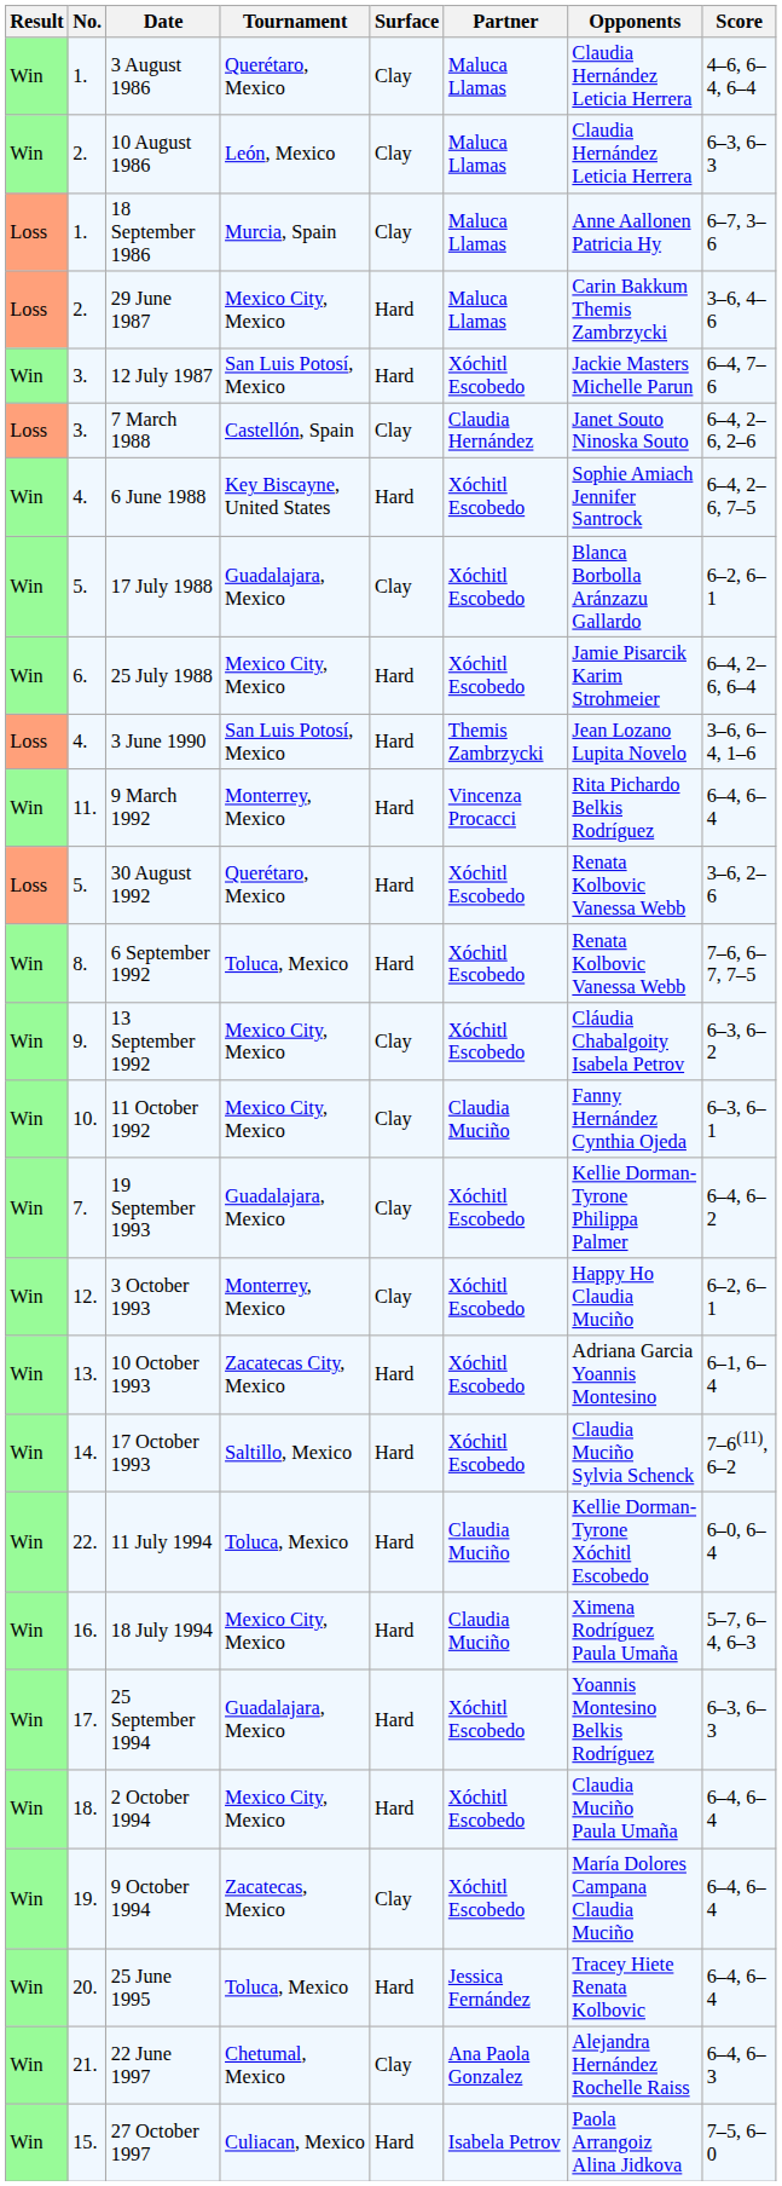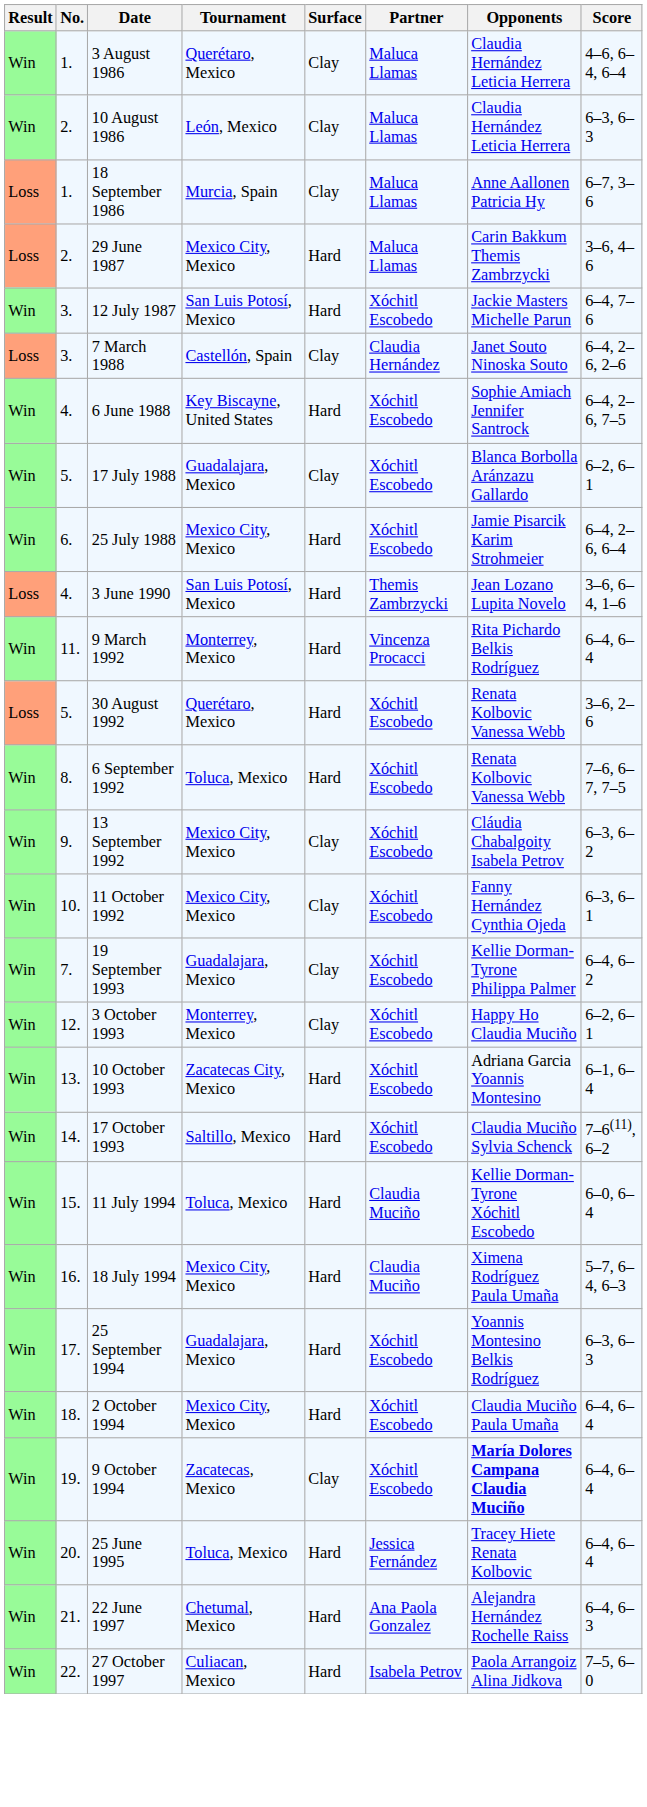 <table class="sortable wikitable" style=font-size:97%>
 <tr>
 <th>Result</th>
 <th>No.</th>
 <th>Date</th>
 <th>Tournament</th>
 <th>Surface</th>
 <th>Partner</th>
 <th>Opponents</th>
 <th>Score</th>
 </tr>
 <tr style="background:#f0f8ff;">
 <td style="background:#98fb98;">Win</td>
 <td>1.</td>
 <td>3 August 1986</td>
 <td><a href='#'>Querétaro</a>, Mexico</td>
 <td>Clay</td>
 <td> <a href='#'>Maluca Llamas</a></td>
 <td> <a href='#'>Claudia Hernández</a><br>  <a href='#'>Leticia Herrera</a></td>
 <td>4–6, 6–4, 6–4</td>
 </tr>
 <tr style="background:#f0f8ff;">
 <td style="background:#98fb98;">Win</td>
 <td>2.</td>
 <td>10 August 1986</td>
 <td><a href='#'>León</a>, Mexico</td>
 <td>Clay</td>
 <td> <a href='#'>Maluca Llamas</a></td>
 <td> <a href='#'>Claudia Hernández</a><br>  <a href='#'>Leticia Herrera</a></td>
 <td>6–3, 6–3</td>
 </tr>
 <tr style="background:#f0f8ff;">
 <td style="background:#ffa07a;">Loss</td>
 <td>1.</td>
 <td>18 September 1986</td>
 <td><a href='#'>Murcia</a>, Spain</td>
 <td>Clay</td>
 <td> <a href='#'>Maluca Llamas</a></td>
 <td> <a href='#'>Anne Aallonen</a> <br>  <a href='#'>Patricia Hy</a></td>
 <td>6–7, 3–6</td>
 </tr>
 <tr style="background:#f0f8ff;">
 <td style="background:#ffa07a;">Loss</td>
 <td>2.</td>
 <td>29 June 1987</td>
 <td><a href='#'>Mexico City</a>, Mexico</td>
 <td>Hard</td>
 <td> <a href='#'>Maluca Llamas</a></td>
 <td> <a href='#'>Carin Bakkum</a><br> <a href='#'>Themis Zambrzycki</a></td>
 <td>3–6, 4–6</td>
 </tr>
 <tr style="background:#f0f8ff;">
 <td style="background:#98fb98;">Win</td>
 <td>3.</td>
 <td>12 July 1987</td>
 <td><a href='#'>San Luis Potosí</a>, Mexico</td>
 <td>Hard</td>
 <td> <a href='#'>Xóchitl Escobedo</a></td>
 <td> <a href='#'>Jackie Masters</a><br>  <a href='#'>Michelle Parun</a></td>
 <td>6–4, 7–6</td>
 </tr>
 <tr bgcolor="#f0f8ff">
 <td style="background:#ffa07a;">Loss</td>
 <td>3.</td>
 <td>7 March 1988</td>
 <td><a href='#'>Castellón</a>, Spain</td>
 <td>Clay</td>
 <td> <a href='#'>Claudia Hernández</a></td>
 <td> <a href='#'>Janet Souto</a> <br>  <a href='#'>Ninoska Souto</a></td>
 <td>6–4, 2–6, 2–6</td>
 </tr>
 <tr bgcolor="#f0f8ff">
 <td style="background:#98fb98;">Win</td>
 <td>4.</td>
 <td>6 June 1988</td>
 <td><a href='#'>Key Biscayne</a>, United States</td>
 <td>Hard</td>
 <td> <a href='#'>Xóchitl Escobedo</a></td>
 <td> <a href='#'>Sophie Amiach</a> <br>  <a href='#'>Jennifer Santrock</a></td>
 <td>6–4, 2–6, 7–5</td>
 </tr>
 <tr bgcolor="#f0f8ff">
 <td style="background:#98fb98;">Win</td>
 <td>5.</td>
 <td>17 July 1988</td>
 <td><a href='#'>Guadalajara</a>, Mexico</td>
 <td>Clay</td>
 <td> <a href='#'>Xóchitl Escobedo</a></td>
 <td> <a href='#'>Blanca Borbolla</a> <br>  <a href='#'>Aránzazu Gallardo</a></td>
 <td>6–2, 6–1</td>
 </tr>
 <tr bgcolor="#f0f8ff">
 <td style="background:#98fb98;">Win</td>
 <td>6.</td>
 <td>25 July 1988</td>
 <td><a href='#'>Mexico City</a>, Mexico</td>
 <td>Hard</td>
 <td> <a href='#'>Xóchitl Escobedo</a></td>
 <td> <a href='#'>Jamie Pisarcik</a> <br>  <a href='#'>Karim Strohmeier</a></td>
 <td>6–4, 2–6, 6–4</td>
 </tr>
 <tr bgcolor="#f0f8ff">
 <td style="background:#ffa07a;">Loss</td>
 <td>4.</td>
 <td>3 June 1990</td>
 <td><a href='#'>San Luis Potosí</a>, Mexico</td>
 <td>Hard</td>
 <td> <a href='#'>Themis Zambrzycki</a></td>
 <td> <a href='#'>Jean Lozano</a> <br>  <a href='#'>Lupita Novelo</a></td>
 <td>3–6, 6–4, 1–6</td>
 </tr>
 <tr style="background:#f0f8ff;">
 <td style="background:#98fb98;">Win</td>
 <td>11.</td>
 <td>9 March 1992</td>
 <td><a href='#'>Monterrey</a>, Mexico</td>
 <td>Hard</td>
 <td> <a href='#'>Vincenza Procacci</a></td>
 <td> <a href='#'>Rita Pichardo</a> <br>  <a href='#'>Belkis Rodríguez</a></td>
 <td>6–4, 6–4</td>
 </tr>
 <tr style="background:#f0f8ff;">
 <td style="background:#ffa07a;">Loss</td>
 <td>5.</td>
 <td>30 August 1992</td>
 <td><a href='#'>Querétaro</a>, Mexico</td>
 <td>Hard</td>
 <td> <a href='#'>Xóchitl Escobedo</a></td>
 <td> <a href='#'>Renata Kolbovic</a> <br>  <a href='#'>Vanessa Webb</a></td>
 <td>3–6, 2–6</td>
 </tr>
 <tr style="background:#f0f8ff;">
 <td style="background:#98fb98;">Win</td>
 <td>8.</td>
 <td>6 September 1992</td>
 <td><a href='#'>Toluca</a>, Mexico</td>
 <td>Hard</td>
 <td> <a href='#'>Xóchitl Escobedo</a></td>
 <td> <a href='#'>Renata Kolbovic</a> <br>  <a href='#'>Vanessa Webb</a></td>
 <td>7–6, 6–7, 7–5</td>
 </tr>
 <tr style="background:#f0f8ff;">
 <td style="background:#98fb98;">Win</td>
 <td>9.</td>
 <td>13 September 1992</td>
 <td><a href='#'>Mexico City</a>, Mexico</td>
 <td>Clay</td>
 <td> <a href='#'>Xóchitl Escobedo</a></td>
 <td> <a href='#'>Cláudia Chabalgoity</a> <br>  <a href='#'>Isabela Petrov</a></td>
 <td>6–3, 6–2</td>
 </tr>
 <tr style="background:#f0f8ff;">
 <td style="background:#98fb98;">Win</td>
 <td>10.</td>
 <td>11 October 1992</td>
 <td><a href='#'>Mexico City</a>, Mexico</td>
 <td>Clay</td>
-<td> <a href='#'>Claudia Muciño</a></td>
+<td> <a href='#'>Xóchitl Escobedo</a></td>
 <td> <a href='#'>Fanny Hernández</a> <br>  <a href='#'>Cynthia Ojeda</a></td>
 <td>6–3, 6–1</td>
 </tr>
 <tr bgcolor="#f0f8ff">
 <td style="background:#98fb98;">Win</td>
 <td>7.</td>
 <td>19 September 1993</td>
 <td><a href='#'>Guadalajara</a>, Mexico</td>
 <td>Clay</td>
 <td> <a href='#'>Xóchitl Escobedo</a></td>
 <td> <a href='#'>Kellie Dorman-Tyrone</a> <br>  <a href='#'>Philippa Palmer</a></td>
 <td>6–4, 6–2</td>
 </tr>
 <tr style="background:#f0f8ff;">
 <td style="background:#98fb98;">Win</td>
 <td>12.</td>
 <td>3 October 1993</td>
 <td><a href='#'>Monterrey</a>, Mexico</td>
 <td>Clay</td>
 <td> <a href='#'>Xóchitl Escobedo</a></td>
 <td> <a href='#'>Happy Ho</a> <br>  <a href='#'>Claudia Muciño</a></td>
 <td>6–2, 6–1</td>
 </tr>
 <tr style="background:#f0f8ff;">
 <td style="background:#98fb98;">Win</td>
 <td>13.</td>
 <td>10 October 1993</td>
 <td><a href='#'>Zacatecas City</a>, Mexico</td>
 <td>Hard</td>
 <td> <a href='#'>Xóchitl Escobedo</a></td>
 <td> Adriana Garcia <br>  <a href='#'>Yoannis Montesino</a></td>
 <td>6–1, 6–4</td>
 </tr>
 <tr style="background:#f0f8ff;">
 <td style="background:#98fb98;">Win</td>
 <td>14.</td>
 <td>17 October 1993</td>
 <td><a href='#'>Saltillo</a>, Mexico</td>
 <td>Hard</td>
 <td> <a href='#'>Xóchitl Escobedo</a></td>
 <td> <a href='#'>Claudia Muciño</a> <br>  <a href='#'>Sylvia Schenck</a></td>
 <td>7–6<sup>(11)</sup>, 6–2</td>
 </tr>
 <tr style="background:#f0f8ff;">
 <td style="background:#98fb98;">Win</td>
-<td>22.</td>
+<td>15.</td>
 <td>11 July 1994</td>
 <td><a href='#'>Toluca</a>, Mexico</td>
 <td>Hard</td>
 <td> <a href='#'>Claudia Muciño</a></td>
 <td> <a href='#'>Kellie Dorman-Tyrone</a> <br>  <a href='#'>Xóchitl Escobedo</a></td>
 <td>6–0, 6–4</td>
 </tr>
 <tr style="background:#f0f8ff;">
 <td style="background:#98fb98;">Win</td>
 <td>16.</td>
 <td>18 July 1994</td>
 <td><a href='#'>Mexico City</a>, Mexico</td>
 <td>Hard</td>
 <td> <a href='#'>Claudia Muciño</a></td>
 <td> <a href='#'>Ximena Rodríguez</a> <br>  <a href='#'>Paula Umaña</a></td>
 <td>5–7, 6–4, 6–3</td>
 </tr>
 <tr style="background:#f0f8ff;">
 <td style="background:#98fb98;">Win</td>
 <td>17.</td>
 <td>25 September 1994</td>
 <td><a href='#'>Guadalajara</a>, Mexico</td>
 <td>Hard</td>
 <td> <a href='#'>Xóchitl Escobedo</a></td>
 <td> <a href='#'>Yoannis Montesino</a> <br>  <a href='#'>Belkis Rodríguez</a></td>
 <td>6–3, 6–3</td>
 </tr>
 <tr style="background:#f0f8ff;">
 <td style="background:#98fb98;">Win</td>
 <td>18.</td>
 <td>2 October 1994</td>
 <td><a href='#'>Mexico City</a>, Mexico</td>
 <td>Hard</td>
 <td> <a href='#'>Xóchitl Escobedo</a></td>
 <td> <a href='#'>Claudia Muciño</a> <br>  <a href='#'>Paula Umaña</a></td>
 <td>6–4, 6–4</td>
 </tr>
 <tr style="background:#f0f8ff;">
 <td style="background:#98fb98;">Win</td>
 <td>19.</td>
 <td>9 October 1994</td>
 <td><a href='#'>Zacatecas</a>, Mexico</td>
 <td>Clay</td>
 <td> <a href='#'>Xóchitl Escobedo</a></td>
-<td> <a href='#'>María Dolores Campana</a> <br>  <a href='#'>Claudia Muciño</a></td>
+<td><strong> <a href='#'>María Dolores Campana</a> <br>  <a href='#'>Claudia Muciño</a></strong></td>
 <td>6–4, 6–4</td>
 </tr>
 <tr style="background:#f0f8ff;">
 <td style="background:#98fb98;">Win</td>
 <td>20.</td>
 <td>25 June 1995</td>
 <td><a href='#'>Toluca</a>, Mexico</td>
 <td>Hard</td>
 <td> <a href='#'>Jessica Fernández</a></td>
 <td> <a href='#'>Tracey Hiete</a> <br>  <a href='#'>Renata Kolbovic</a></td>
 <td>6–4, 6–4</td>
 </tr>
 <tr style="background:#f0f8ff;">
 <td style="background:#98fb98;">Win</td>
 <td>21.</td>
 <td>22 June 1997</td>
 <td><a href='#'>Chetumal</a>, Mexico</td>
-<td>Clay</td>
+<td>Hard</td>
 <td> <a href='#'>Ana Paola Gonzalez</a></td>
 <td> <a href='#'>Alejandra Hernández</a> <br>  <a href='#'>Rochelle Raiss</a></td>
 <td>6–4, 6–3</td>
 </tr>
 <tr style="background:#f0f8ff;">
 <td style="background:#98fb98;">Win</td>
-<td>15.</td>
+<td>22.</td>
 <td>27 October 1997</td>
 <td><a href='#'>Culiacan</a>, Mexico</td>
 <td>Hard</td>
 <td> <a href='#'>Isabela Petrov</a></td>
 <td> <a href='#'>Paola Arrangoiz</a> <br>  <a href='#'>Alina Jidkova</a></td>
 <td>7–5, 6–0</td>
 </tr>
 </table>
